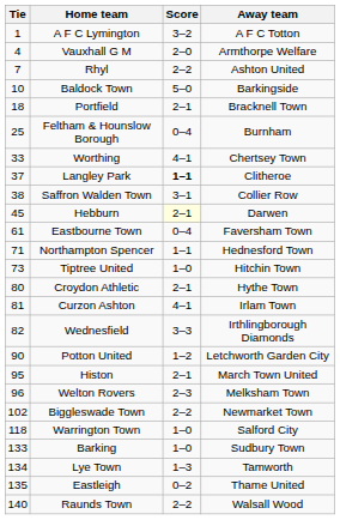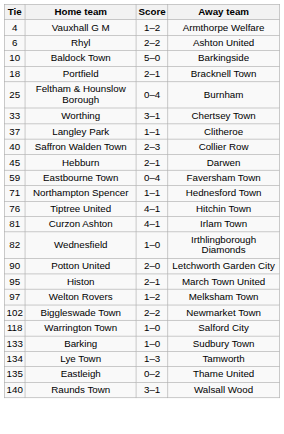 <table class="wikitable" style="text-align:center;">
 <tr>
 <th width=20>Tie</th>
 <th width=175>Home team</th>
 <th width=20>Score</th>
 <th width=175>Away team</th>
 </tr>
 <tr>
-<td>1</td>
-<td>A F C Lymington</td>
-<td>3–2</td>
-<td>A F C Totton</td>
-</tr>
-<tr>
 <td>4</td>
 <td>Vauxhall G M</td>
-<td>2–0</td>
+<td>1–2</td>
 <td>Armthorpe Welfare</td>
 </tr>
 <tr>
-<td>7</td>
+<td>6</td>
 <td>Rhyl</td>
 <td>2–2</td>
 <td>Ashton United</td>
 </tr>
 <tr>
 <td>10</td>
 <td>Baldock Town</td>
 <td>5–0</td>
 <td>Barkingside</td>
 </tr>
 <tr>
 <td>18</td>
 <td>Portfield</td>
 <td>2–1</td>
 <td>Bracknell Town</td>
 </tr>
 <tr>
 <td>25</td>
 <td>Feltham & Hounslow Borough</td>
 <td>0–4</td>
 <td>Burnham</td>
 </tr>
 <tr>
 <td>33</td>
 <td>Worthing</td>
-<td>4–1</td>
+<td>3–1</td>
 <td>Chertsey Town</td>
 </tr>
 <tr>
 <td>37</td>
 <td>Langley Park</td>
-<td><strong>1–1</strong></td>
+<td>1–1</td>
 <td>Clitheroe</td>
 </tr>
 <tr>
-<td>38</td>
+<td>40</td>
 <td>Saffron Walden Town</td>
-<td>3–1</td>
+<td>2–3</td>
 <td>Collier Row</td>
 </tr>
 <tr>
 <td>45</td>
 <td>Hebburn</td>
-<td style="background: lightyellow;">2–1</td>
+<td>2–1</td>
 <td>Darwen</td>
 </tr>
 <tr>
-<td>61</td>
+<td>59</td>
 <td>Eastbourne Town</td>
 <td>0–4</td>
 <td>Faversham Town</td>
 </tr>
 <tr>
 <td>71</td>
 <td>Northampton Spencer</td>
 <td>1–1</td>
 <td>Hednesford Town</td>
 </tr>
 <tr>
-<td>73</td>
+<td>76</td>
 <td>Tiptree United</td>
-<td>1–0</td>
+<td>4–1</td>
 <td>Hitchin Town</td>
-</tr>
-<tr>
-<td>80</td>
-<td>Croydon Athletic</td>
-<td>2–1</td>
-<td>Hythe Town</td>
 </tr>
 <tr>
 <td>81</td>
 <td>Curzon Ashton</td>
 <td>4–1</td>
 <td>Irlam Town</td>
 </tr>
 <tr>
 <td>82</td>
 <td>Wednesfield</td>
-<td>3–3</td>
+<td>1–0</td>
 <td>Irthlingborough Diamonds</td>
 </tr>
 <tr>
 <td>90</td>
 <td>Potton United</td>
-<td>1–2</td>
+<td>2–0</td>
 <td>Letchworth Garden City</td>
 </tr>
 <tr>
 <td>95</td>
 <td>Histon</td>
 <td>2–1</td>
 <td>March Town United</td>
 </tr>
 <tr>
-<td>96</td>
+<td>97</td>
 <td>Welton Rovers</td>
-<td>2–3</td>
+<td>1–2</td>
 <td>Melksham Town</td>
 </tr>
 <tr>
 <td>102</td>
 <td>Biggleswade Town</td>
 <td>2–2</td>
 <td>Newmarket Town</td>
 </tr>
 <tr>
 <td>118</td>
 <td>Warrington Town</td>
 <td>1–0</td>
 <td>Salford City</td>
 </tr>
 <tr>
 <td>133</td>
 <td>Barking</td>
 <td>1–0</td>
 <td>Sudbury Town</td>
 </tr>
 <tr>
 <td>134</td>
 <td>Lye Town</td>
 <td>1–3</td>
 <td>Tamworth</td>
 </tr>
 <tr>
 <td>135</td>
 <td>Eastleigh</td>
 <td>0–2</td>
 <td>Thame United</td>
 </tr>
 <tr>
 <td>140</td>
 <td>Raunds Town</td>
-<td>2–2</td>
+<td>3–1</td>
 <td>Walsall Wood</td>
 </tr>
 </table>
